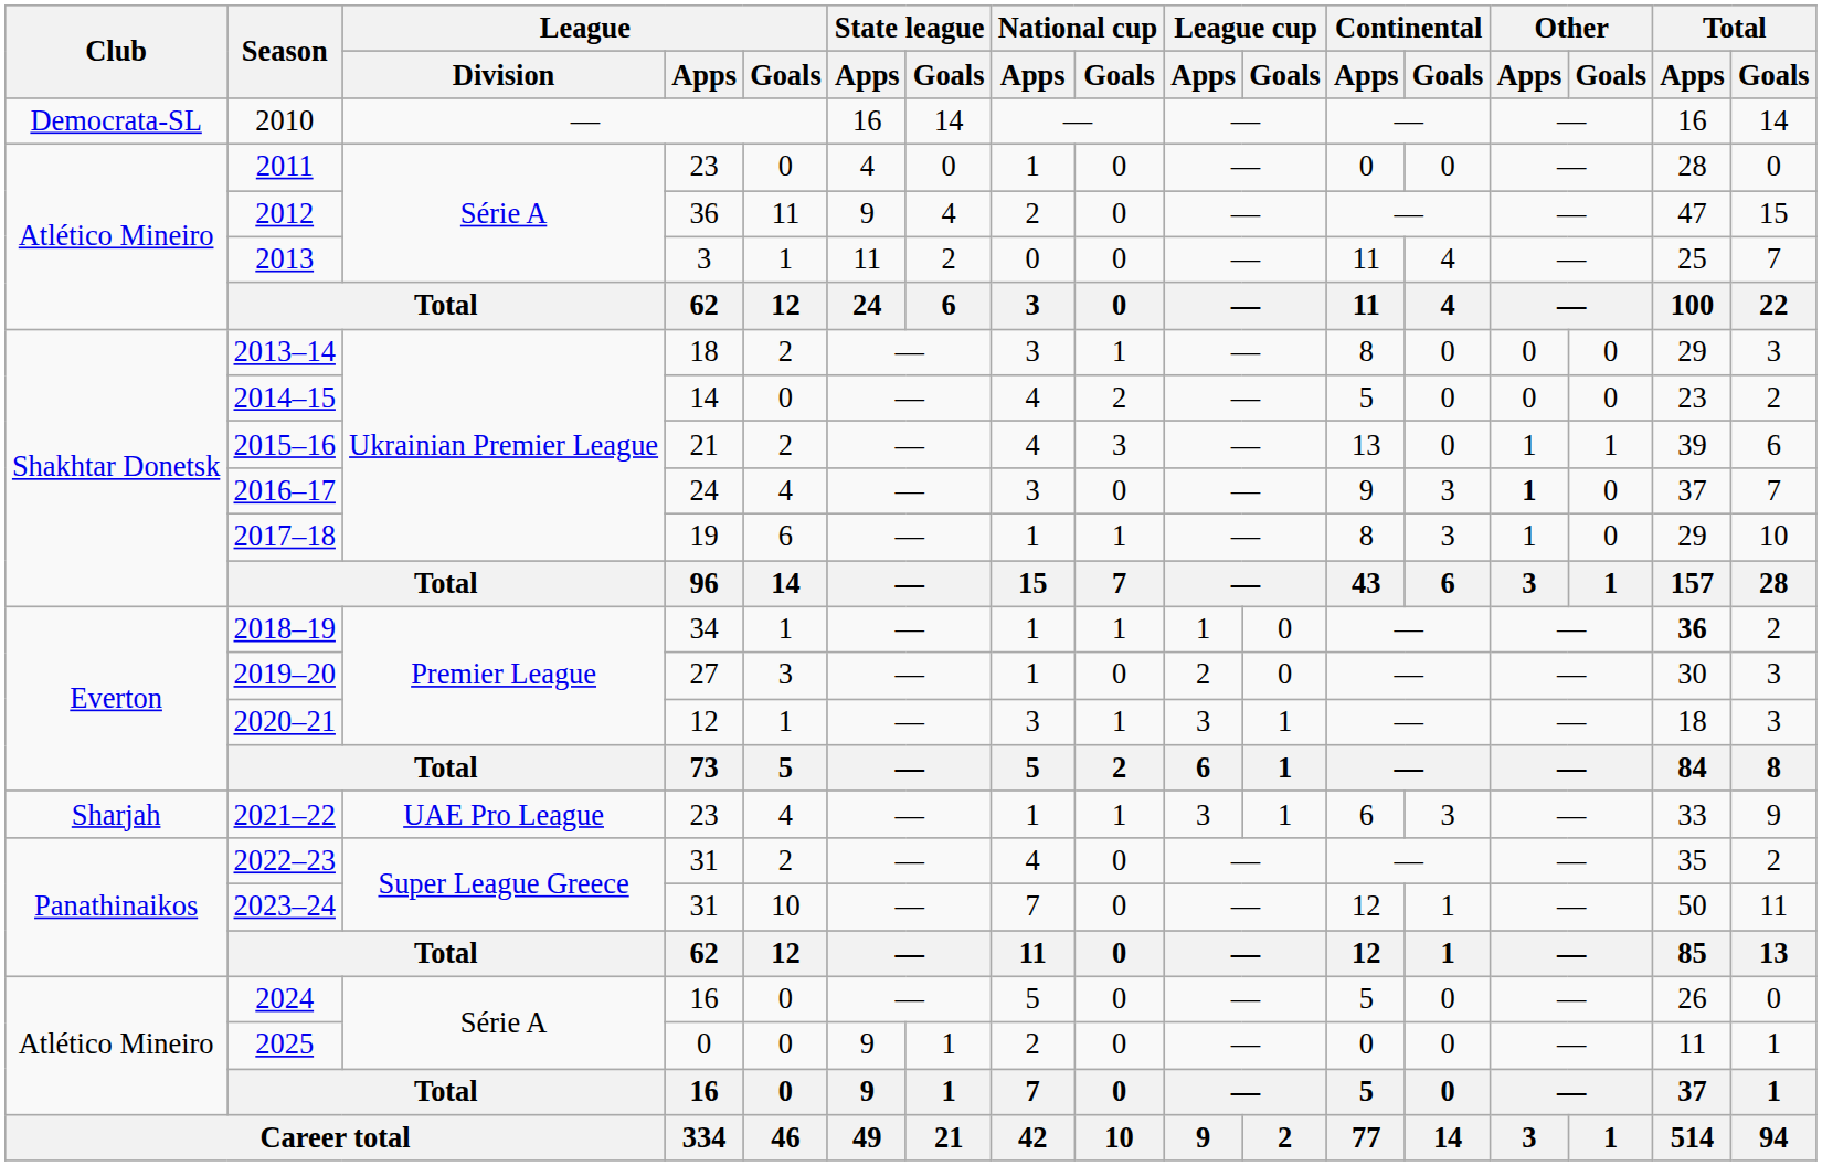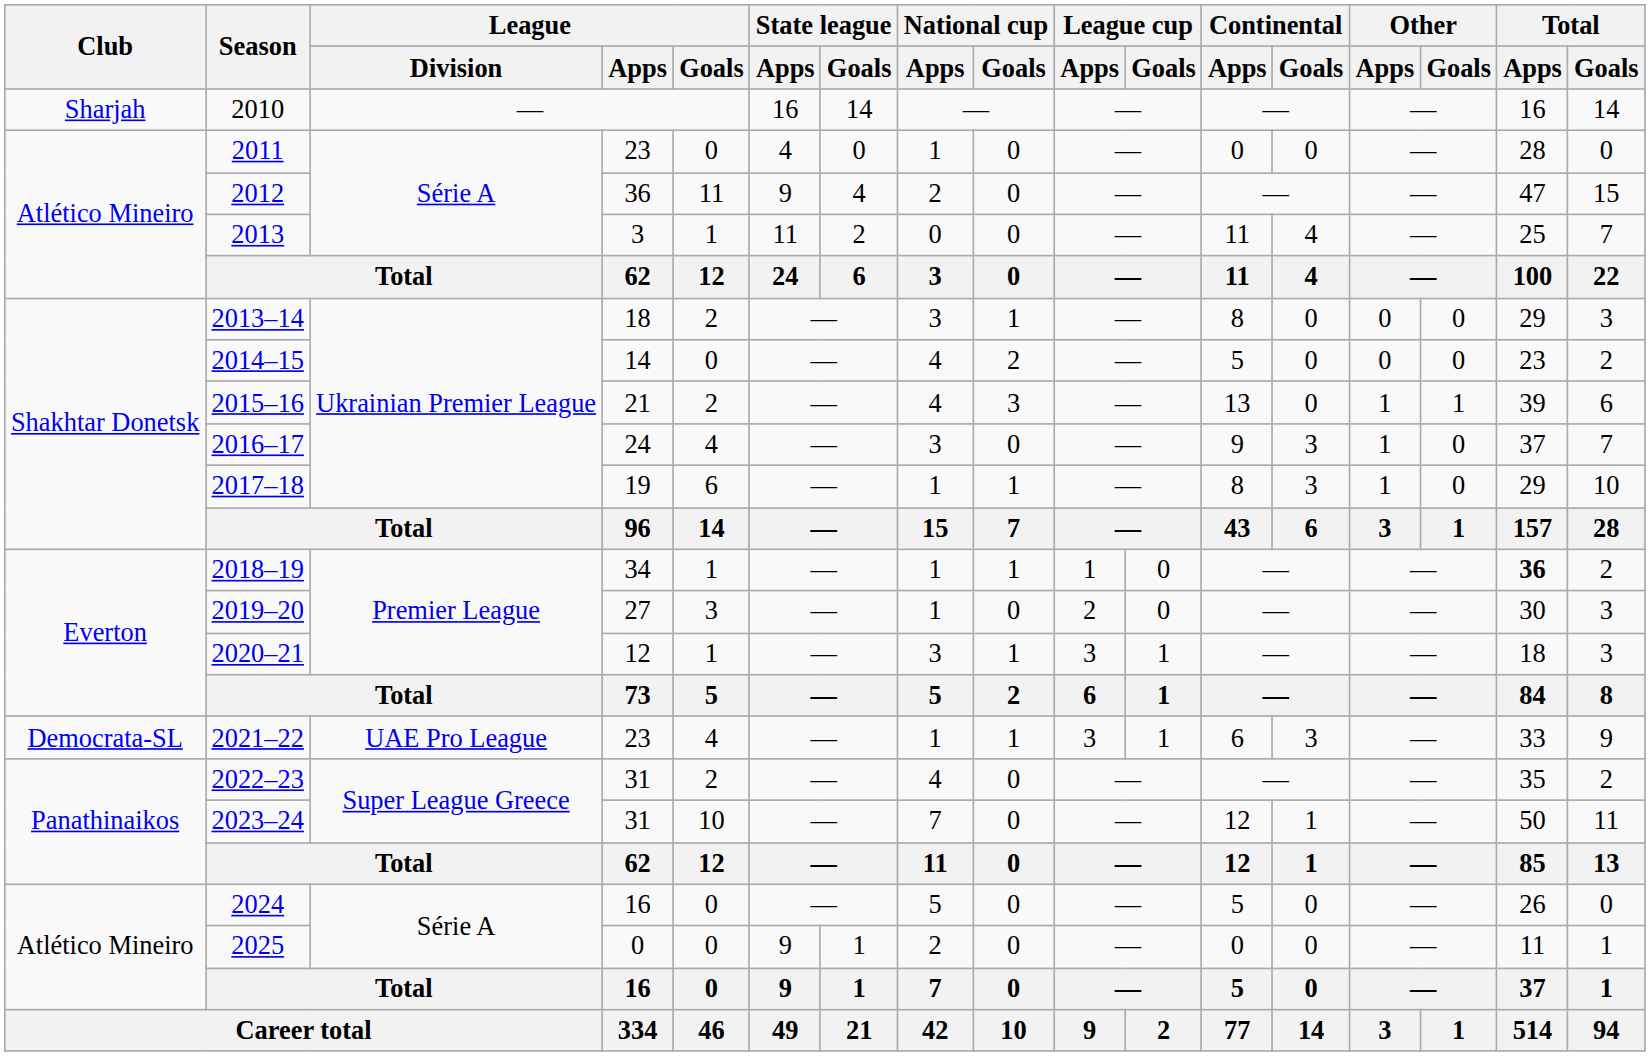 <table class="wikitable" style="text-align: center;">
 <tr>
 <th rowspan="2">Club</th>
 <th rowspan="2">Season</th>
 <th colspan="3">League</th>
 <th colspan="2">State league</th>
 <th colspan="2">National cup</th>
 <th colspan="2">League cup</th>
 <th colspan="2">Continental</th>
 <th colspan="2">Other</th>
 <th colspan="2">Total</th>
 </tr>
 <tr>
 <th>Division</th>
 <th>Apps</th>
 <th>Goals</th>
 <th>Apps</th>
 <th>Goals</th>
 <th>Apps</th>
 <th>Goals</th>
 <th>Apps</th>
 <th>Goals</th>
 <th>Apps</th>
 <th>Goals</th>
 <th>Apps</th>
 <th>Goals</th>
 <th>Apps</th>
 <th>Goals</th>
 </tr>
 <tr>
-<td><a href='#'>Democrata-SL</a></td>
+<td><a href='#'>Sharjah</a></td>
 <td>2010</td>
 <td colspan="3">—</td>
 <td>16</td>
 <td>14</td>
 <td colspan="2">—</td>
 <td colspan="2">—</td>
 <td colspan="2">—</td>
 <td colspan="2">—</td>
 <td>16</td>
 <td>14</td>
 </tr>
 <tr>
 <td rowspan="4"><a href='#'>Atlético Mineiro</a></td>
 <td><a href='#'>2011</a></td>
 <td rowspan="3"><a href='#'>Série A</a></td>
 <td>23</td>
 <td>0</td>
 <td>4</td>
 <td>0</td>
 <td>1</td>
 <td>0</td>
 <td colspan="2">—</td>
 <td>0</td>
 <td>0</td>
 <td colspan="2">—</td>
 <td>28</td>
 <td>0</td>
 </tr>
 <tr>
 <td><a href='#'>2012</a></td>
 <td>36</td>
 <td>11</td>
 <td>9</td>
 <td>4</td>
 <td>2</td>
 <td>0</td>
 <td colspan="2">—</td>
 <td colspan="2">—</td>
 <td colspan="2">—</td>
 <td>47</td>
 <td>15</td>
 </tr>
 <tr>
 <td><a href='#'>2013</a></td>
 <td>3</td>
 <td>1</td>
 <td>11</td>
 <td>2</td>
 <td>0</td>
 <td>0</td>
 <td colspan="2">—</td>
 <td>11</td>
 <td>4</td>
 <td colspan="2">—</td>
 <td>25</td>
 <td>7</td>
 </tr>
 <tr>
 <th colspan="2">Total</th>
 <th>62</th>
 <th>12</th>
 <th>24</th>
 <th>6</th>
 <th>3</th>
 <th>0</th>
 <th colspan="2">—</th>
 <th>11</th>
 <th>4</th>
 <th colspan="2">—</th>
 <th>100</th>
 <th>22</th>
 </tr>
 <tr>
 <td rowspan="6"><a href='#'>Shakhtar Donetsk</a></td>
 <td><a href='#'>2013–14</a></td>
 <td rowspan="5"><a href='#'>Ukrainian Premier League</a></td>
 <td>18</td>
 <td>2</td>
 <td colspan="2">—</td>
 <td>3</td>
 <td>1</td>
 <td colspan="2">—</td>
 <td>8</td>
 <td>0</td>
 <td>0</td>
 <td>0</td>
 <td>29</td>
 <td>3</td>
 </tr>
 <tr>
 <td><a href='#'>2014–15</a></td>
 <td>14</td>
 <td>0</td>
 <td colspan="2">—</td>
 <td>4</td>
 <td>2</td>
 <td colspan="2">—</td>
 <td>5</td>
 <td>0</td>
 <td>0</td>
 <td>0</td>
 <td>23</td>
 <td>2</td>
 </tr>
 <tr>
 <td><a href='#'>2015–16</a></td>
 <td>21</td>
 <td>2</td>
 <td colspan="2">—</td>
 <td>4</td>
 <td>3</td>
 <td colspan="2">—</td>
 <td>13</td>
 <td>0</td>
 <td>1</td>
 <td>1</td>
 <td>39</td>
 <td>6</td>
 </tr>
 <tr>
 <td><a href='#'>2016–17</a></td>
 <td>24</td>
 <td>4</td>
 <td colspan="2">—</td>
 <td>3</td>
 <td>0</td>
 <td colspan="2">—</td>
 <td>9</td>
 <td>3</td>
-<td><strong>1</strong></td>
+<td>1</td>
 <td>0</td>
 <td>37</td>
 <td>7</td>
 </tr>
 <tr>
 <td><a href='#'>2017–18</a></td>
 <td>19</td>
 <td>6</td>
 <td colspan="2">—</td>
 <td>1</td>
 <td>1</td>
 <td colspan="2">—</td>
 <td>8</td>
 <td>3</td>
 <td>1</td>
 <td>0</td>
 <td>29</td>
 <td>10</td>
 </tr>
 <tr>
 <th colspan="2">Total</th>
 <th>96</th>
 <th>14</th>
 <th colspan="2">—</th>
 <th>15</th>
 <th>7</th>
 <th colspan="2">—</th>
 <th>43</th>
 <th>6</th>
 <th>3</th>
 <th>1</th>
 <th>157</th>
 <th>28</th>
 </tr>
 <tr>
 <td rowspan="4"><a href='#'>Everton</a></td>
 <td><a href='#'>2018–19</a></td>
 <td rowspan="3"><a href='#'>Premier League</a></td>
 <td>34</td>
 <td>1</td>
 <td colspan="2">—</td>
 <td>1</td>
 <td>1</td>
 <td>1</td>
 <td>0</td>
 <td colspan="2">—</td>
 <td colspan="2">—</td>
 <td><strong>36</strong></td>
 <td>2</td>
 </tr>
 <tr>
 <td><a href='#'>2019–20</a></td>
 <td>27</td>
 <td>3</td>
 <td colspan="2">—</td>
 <td>1</td>
 <td>0</td>
 <td>2</td>
 <td>0</td>
 <td colspan="2">—</td>
 <td colspan="2">—</td>
 <td>30</td>
 <td>3</td>
 </tr>
 <tr>
 <td><a href='#'>2020–21</a></td>
 <td>12</td>
 <td>1</td>
 <td colspan="2">—</td>
 <td>3</td>
 <td>1</td>
 <td>3</td>
 <td>1</td>
 <td colspan="2">—</td>
 <td colspan="2">—</td>
 <td>18</td>
 <td>3</td>
 </tr>
 <tr>
 <th colspan="2">Total</th>
 <th>73</th>
 <th>5</th>
 <th colspan="2">—</th>
 <th>5</th>
 <th>2</th>
 <th>6</th>
 <th>1</th>
 <th colspan="2">—</th>
 <th colspan="2">—</th>
 <th>84</th>
 <th>8</th>
 </tr>
 <tr>
-<td><a href='#'>Sharjah</a></td>
+<td><a href='#'>Democrata-SL</a></td>
 <td><a href='#'>2021–22</a></td>
 <td><a href='#'>UAE Pro League</a></td>
 <td>23</td>
 <td>4</td>
 <td colspan="2">—</td>
 <td>1</td>
 <td>1</td>
 <td>3</td>
 <td>1</td>
 <td>6</td>
 <td>3</td>
 <td colspan="2">—</td>
 <td>33</td>
 <td>9</td>
 </tr>
 <tr>
 <td rowspan="3"><a href='#'>Panathinaikos</a></td>
 <td><a href='#'>2022–23</a></td>
 <td rowspan="2"><a href='#'>Super League Greece</a></td>
 <td>31</td>
 <td>2</td>
 <td colspan="2">—</td>
 <td>4</td>
 <td>0</td>
 <td colspan="2">—</td>
 <td colspan="2">—</td>
 <td colspan="2">—</td>
 <td>35</td>
 <td>2</td>
 </tr>
 <tr>
 <td><a href='#'>2023–24</a></td>
 <td>31</td>
 <td>10</td>
 <td colspan="2">—</td>
 <td>7</td>
 <td>0</td>
 <td colspan="2">—</td>
 <td>12</td>
 <td>1</td>
 <td colspan="2">—</td>
 <td>50</td>
 <td>11</td>
 </tr>
 <tr>
 <th colspan="2">Total</th>
 <th>62</th>
 <th>12</th>
 <th colspan="2">—</th>
 <th>11</th>
 <th>0</th>
 <th colspan="2">—</th>
 <th>12</th>
 <th>1</th>
 <th colspan="2">—</th>
 <th>85</th>
 <th>13</th>
 </tr>
 <tr>
 <td rowspan="3">Atlético Mineiro</td>
 <td><a href='#'>2024</a></td>
 <td rowspan="2">Série A</td>
 <td>16</td>
 <td>0</td>
 <td colspan="2">—</td>
 <td>5</td>
 <td>0</td>
 <td colspan="2">—</td>
 <td>5</td>
 <td>0</td>
 <td colspan="2">—</td>
 <td>26</td>
 <td>0</td>
 </tr>
 <tr>
 <td><a href='#'>2025</a></td>
 <td>0</td>
 <td>0</td>
 <td>9</td>
 <td>1</td>
 <td>2</td>
 <td>0</td>
 <td colspan="2">—</td>
 <td>0</td>
 <td>0</td>
 <td colspan="2">—</td>
 <td>11</td>
 <td>1</td>
 </tr>
 <tr>
 <th colspan="2">Total</th>
 <th>16</th>
 <th>0</th>
 <th>9</th>
 <th>1</th>
 <th>7</th>
 <th>0</th>
 <th colspan="2">—</th>
 <th>5</th>
 <th>0</th>
 <th colspan="2">—</th>
 <th>37</th>
 <th>1</th>
 </tr>
 <tr>
 <th colspan="3">Career total</th>
 <th>334</th>
 <th>46</th>
 <th>49</th>
 <th>21</th>
 <th>42</th>
 <th>10</th>
 <th>9</th>
 <th>2</th>
 <th>77</th>
 <th>14</th>
 <th>3</th>
 <th>1</th>
 <th>514</th>
 <th>94</th>
 </tr>
 </table>
